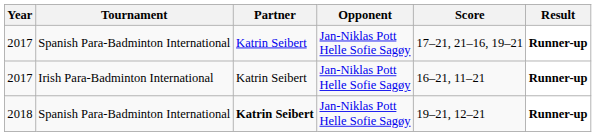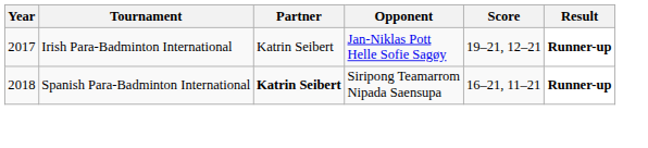 <table class="sortable wikitable" style="font-size: 90%;">
 <tr>
 <th>Year</th>
 <th>Tournament</th>
 <th>Partner</th>
 <th>Opponent</th>
 <th>Score</th>
 <th>Result</th>
 </tr>
 <tr>
 <td align="center">2017</td>
-<td align="left">Spanish Para-Badminton International</td>
-<td> <a href='#'>Katrin Seibert</a></td>
-<td align="left"> <a href='#'>Jan-Niklas Pott</a><br> <a href='#'>Helle Sofie Sagøy</a></td>
-<td align="left">17–21, 21–16, 19–21</td>
-<td style="text-align:left; background:white"> <strong>Runner-up</strong></td>
-</tr>
-<tr>
-<td align="center">2017</td>
 <td align="left">Irish Para-Badminton International</td>
 <td> Katrin Seibert</td>
 <td align="left"> <a href='#'>Jan-Niklas Pott</a><br> <a href='#'>Helle Sofie Sagøy</a></td>
-<td align="left">16–21, 11–21</td>
+<td align="left">19–21, 12–21</td>
 <td style="text-align:left; background:white"> <strong>Runner-up</strong></td>
 </tr>
 <tr>
 <td align="center">2018</td>
 <td align="left">Spanish Para-Badminton International</td>
 <td><strong> Katrin Seibert</strong></td>
-<td align="left"> <a href='#'>Jan-Niklas Pott</a><br> <a href='#'>Helle Sofie Sagøy</a></td>
-<td align="left">19–21, 12–21</td>
+<td align="left"> Siripong Teamarrom<br> Nipada Saensupa</td>
+<td align="left">16–21, 11–21</td>
 <td style="text-align:left; background:white"> <strong>Runner-up</strong></td>
 </tr>
 </table>
